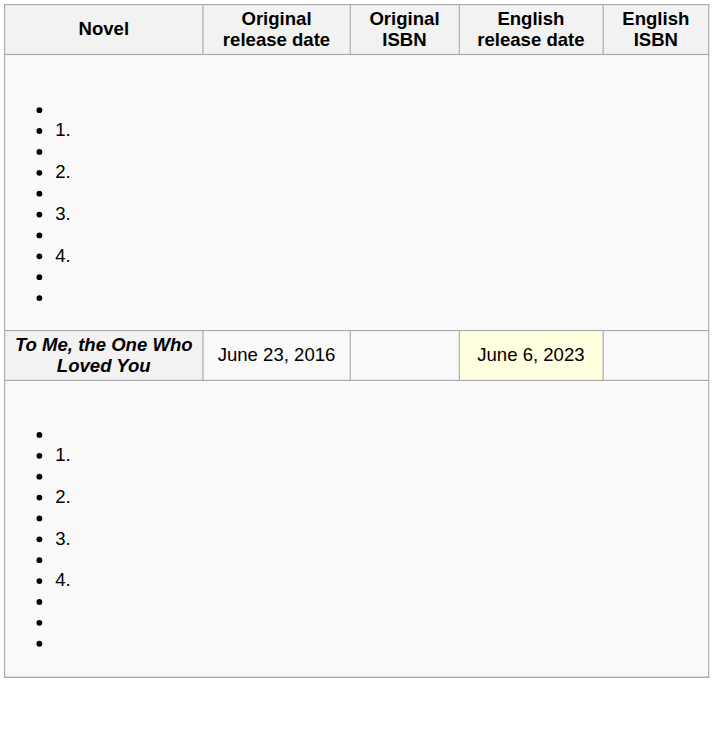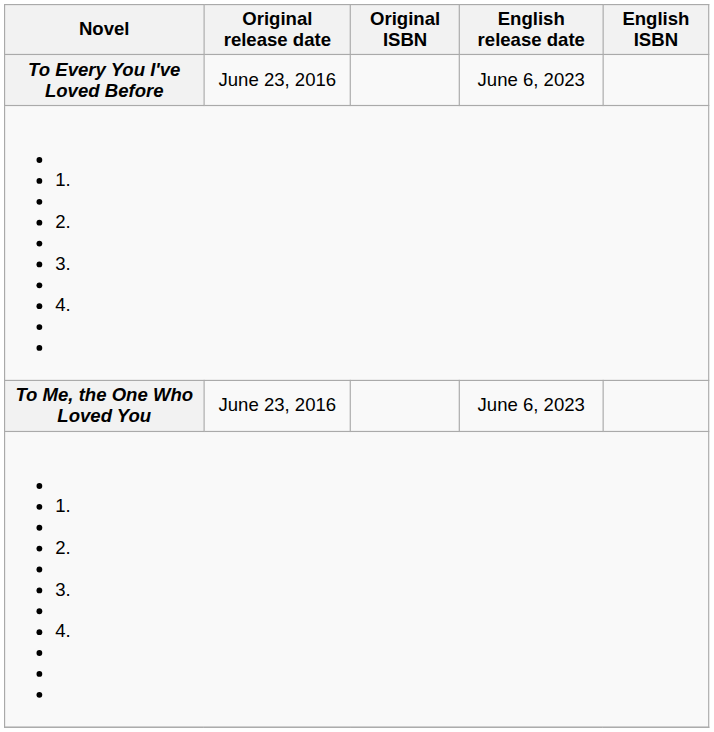 <table class="wikitable">
 <tr>
 <th style="text-align:center;">Novel</th>
 <th style="text-align:center;">Original release date</th>
 <th style="text-align:center;">Original ISBN</th>
 <th style="text-align:center;">English release date</th>
 <th style="text-align:center;">English ISBN</th>
 </tr>
 <tr>
+<th><em>To Every You I've Loved Before</em></th>
+<td style="text-align:center;">June 23, 2016</td>
+<td style="text-align:center;"></td>
+<td style="text-align:center;">June 6, 2023</td>
+<td style="text-align:center;"></td>
+</tr>
+<tr>
 <td colspan="5"><br><ul><li></li><li>1. </li><li></li><li>2. </li><li></li><li>3. </li><li></li><li>4. </li><li></li><li></li></ul></td>
 </tr>
 <tr>
 <th><em>To Me, the One Who Loved You</em></th>
 <td style="text-align:center;">June 23, 2016</td>
 <td style="text-align:center;"></td>
-<td style="background: lightyellow; text-align:center;">June 6, 2023</td>
+<td style="text-align:center;">June 6, 2023</td>
 <td style="text-align:center;"></td>
 </tr>
 <tr>
 <td colspan="5"><br><ul><li></li><li>1. </li><li></li><li>2. </li><li></li><li>3. </li><li></li><li>4. </li><li></li><li></li><li></li></ul></td>
 </tr>
 <tr>
 </tr>
 </table>
